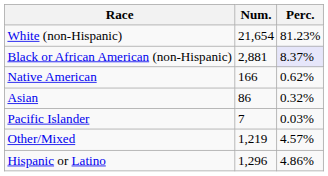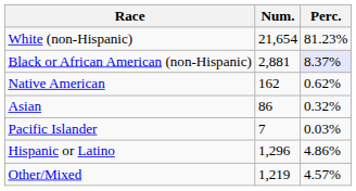 <table class="wikitable">
 <tr>
 <th>Race</th>
 <th>Num.</th>
 <th>Perc.</th>
 </tr>
 <tr>
 <td><a href='#'>White</a> (non-Hispanic)</td>
 <td>21,654</td>
 <td>81.23%</td>
 </tr>
 <tr>
 <td><a href='#'>Black or African American</a> (non-Hispanic)</td>
 <td>2,881</td>
 <td style="background: lavender;">8.37%</td>
 </tr>
 <tr>
 <td><a href='#'>Native American</a></td>
-<td>166</td>
+<td>162</td>
 <td>0.62%</td>
 </tr>
 <tr>
 <td><a href='#'>Asian</a></td>
 <td>86</td>
 <td>0.32%</td>
 </tr>
 <tr>
 <td><a href='#'>Pacific Islander</a></td>
 <td>7</td>
 <td>0.03%</td>
 </tr>
 <tr>
+<td><a href='#'>Hispanic</a> or <a href='#'>Latino</a></td>
+<td>1,296</td>
+<td>4.86%</td>
+</tr>
+<tr>
 <td><a href='#'>Other/Mixed</a></td>
 <td>1,219</td>
 <td>4.57%</td>
 </tr>
-<tr>
-<td><a href='#'>Hispanic</a> or <a href='#'>Latino</a></td>
-<td>1,296</td>
-<td>4.86%</td>
-</tr>
 </table>
